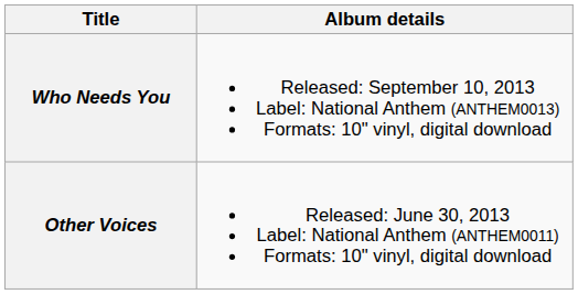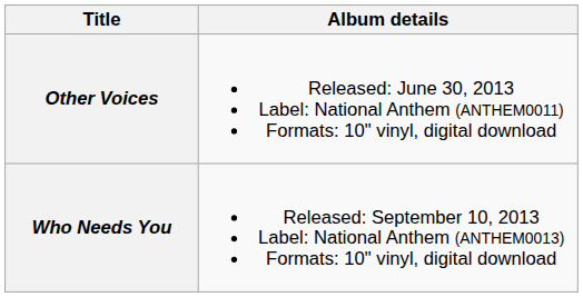 <table class="wikitable plainrowheaders" style="text-align:center;">
 <tr>
 <th scope="col" style="width:10em;">Title</th>
 <th scope="col" style="width:20em;">Album details</th>
 </tr>
 <tr>
+<th scope="row"><em>Other Voices</em></th>
+<td><br><ul><li>Released: June 30, 2013</li><li>Label: National Anthem <small>(ANTHEM0011)</small></li><li>Formats: 10" vinyl, digital download</li></ul></td>
+</tr>
+<tr>
 <th scope="row"><em>Who Needs You</em></th>
 <td><br><ul><li>Released: September 10, 2013</li><li>Label: National Anthem <small>(ANTHEM0013)</small></li><li>Formats: 10" vinyl, digital download</li></ul></td>
 </tr>
-<tr>
-<th scope="row"><em>Other Voices</em></th>
-<td><br><ul><li>Released: June 30, 2013</li><li>Label: National Anthem <small>(ANTHEM0011)</small></li><li>Formats: 10" vinyl, digital download</li></ul></td>
-</tr>
 </table>
